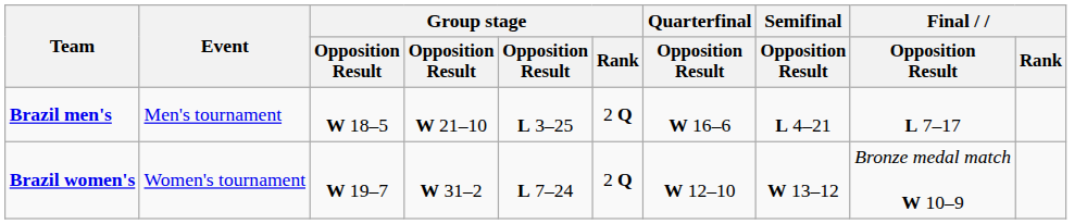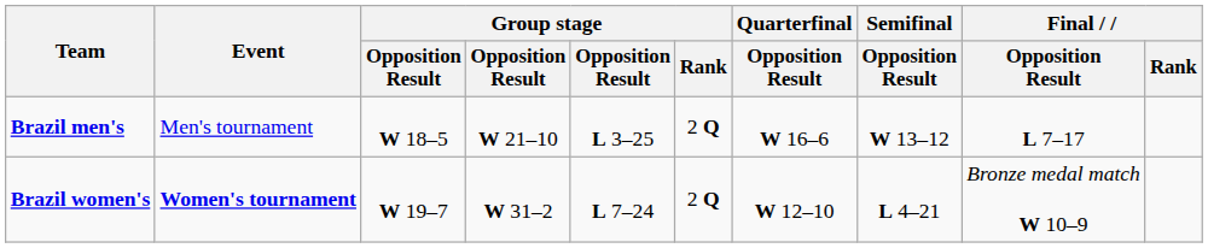 <table class=wikitable style=font-size:90%;text-align:center>
 <tr>
 <th rowspan=2>Team</th>
 <th rowspan=2>Event</th>
 <th colspan=4>Group stage</th>
 <th>Quarterfinal</th>
 <th>Semifinal</th>
 <th colspan=2>Final /  / </th>
 </tr>
 <tr style=font-size:95%>
 <th>Opposition<br>Result</th>
 <th>Opposition<br>Result</th>
 <th>Opposition<br>Result</th>
 <th>Rank</th>
 <th>Opposition<br>Result</th>
 <th>Opposition<br>Result</th>
 <th>Opposition<br>Result</th>
 <th>Rank</th>
 </tr>
 <tr>
 <td align=left><strong><a href='#'>Brazil men's</a></strong></td>
 <td align=left><a href='#'>Men's tournament</a></td>
 <td><br><strong>W</strong> 18–5</td>
 <td><br><strong>W</strong> 21–10</td>
 <td><br><strong>L</strong> 3–25</td>
 <td>2 <strong>Q</strong></td>
 <td><br><strong>W</strong> 16–6</td>
-<td><br><strong>L</strong> 4–21</td>
+<td><br><strong>W</strong> 13–12</td>
 <td><br><strong>L</strong> 7–17</td>
 <td></td>
 </tr>
 <tr>
 <td align=left><strong><a href='#'>Brazil women's</a></strong></td>
-<td align=left><a href='#'>Women's tournament</a></td>
+<td align=left><strong><a href='#'>Women's tournament</a></strong></td>
 <td><br><strong>W</strong> 19–7</td>
 <td><br><strong>W</strong> 31–2</td>
 <td><br><strong>L</strong> 7–24</td>
 <td>2 <strong>Q</strong></td>
 <td><br><strong>W</strong> 12–10</td>
-<td><br><strong>W</strong> 13–12</td>
+<td><br><strong>L</strong> 4–21</td>
 <td><em>Bronze medal match</em><br><br><strong>W</strong> 10–9</td>
 <td></td>
 </tr>
 </table>
